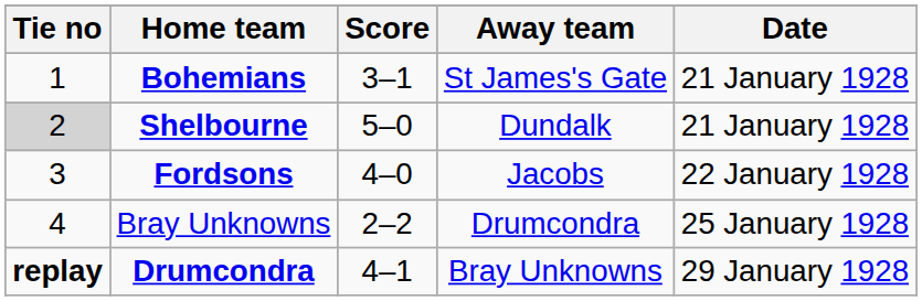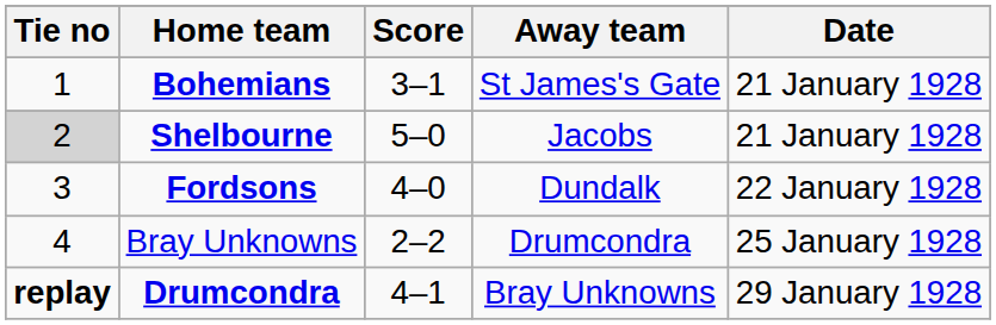 <table class="wikitable" style="text-align: center">
 <tr>
 </tr>
 <tr>
 <th>Tie no</th>
 <th>Home team</th>
 <th>Score</th>
 <th>Away team</th>
 <th>Date</th>
 </tr>
 <tr>
 <td>1</td>
 <td><strong><a href='#'>Bohemians</a></strong></td>
 <td>3–1</td>
 <td><a href='#'>St James's Gate</a></td>
 <td>21 January <a href='#'>1928</a></td>
 </tr>
 <tr>
 <td style="background: lightgrey;">2</td>
 <td><strong><a href='#'>Shelbourne</a></strong></td>
 <td>5–0</td>
-<td><a href='#'>Dundalk</a></td>
+<td><a href='#'>Jacobs</a></td>
 <td>21 January <a href='#'>1928</a></td>
 </tr>
 <tr>
 <td>3</td>
 <td><strong><a href='#'>Fordsons</a></strong></td>
 <td>4–0</td>
-<td><a href='#'>Jacobs</a></td>
+<td><a href='#'>Dundalk</a></td>
 <td>22 January <a href='#'>1928</a></td>
 </tr>
 <tr>
 <td>4</td>
 <td><a href='#'>Bray Unknowns</a></td>
 <td>2–2</td>
 <td><a href='#'>Drumcondra</a></td>
 <td>25 January <a href='#'>1928</a></td>
 </tr>
 <tr>
 <td><strong>replay</strong></td>
 <td><strong><a href='#'>Drumcondra</a></strong></td>
 <td>4–1</td>
 <td><a href='#'>Bray Unknowns</a></td>
 <td>29 January <a href='#'>1928</a></td>
 </tr>
 </table>
